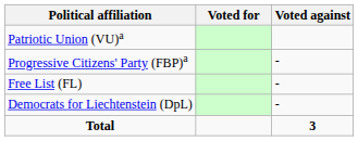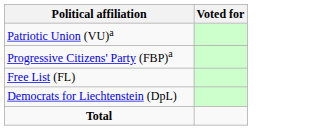 <table class="wikitable">
 <tr>
 <th>Political affiliation</th>
 <th style="width:22%;">Voted for</th>
-<th>Voted against</th>
 </tr>
 <tr>
 <td> <a href='#'>Patriotic Union</a> (VU)<sup>a</sup></td>
 <td style="background-color:#CCFFCC;"></td>
-<td></td>
 </tr>
 <tr>
 <td> <a href='#'>Progressive Citizens' Party</a> (FBP)<sup>a</sup></td>
 <td style="background-color:#CCFFCC;"></td>
-<td>-</td>
 </tr>
 <tr>
 <td> <a href='#'>Free List</a> (FL)</td>
 <td style="background-color:#CCFFCC;"></td>
-<td>-</td>
 </tr>
 <tr>
 <td> <a href='#'>Democrats for Liechtenstein</a> (DpL)</td>
 <td style="background-color:#CCFFCC;"></td>
-<td>-</td>
 </tr>
 <tr>
 <td style="text-align:center;"><strong>Total</strong></td>
 <td></td>
-<td style="text-align:center;"><strong>3</strong></td>
 </tr>
 </table>
